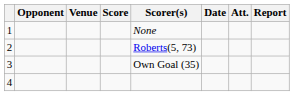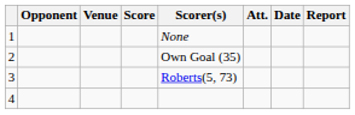 <table class="wikitable">
 <tr>
 <th></th>
 <th>Opponent</th>
 <th>Venue</th>
 <th>Score</th>
 <th>Scorer(s)</th>
+<th>Att.</th>
 <th>Date</th>
-<th>Att.</th>
 <th>Report</th>
 </tr>
 <tr>
 <td>1</td>
 <td></td>
 <td></td>
 <td></td>
 <td><em>None</em></td>
 <td></td>
 <td></td>
 <td></td>
 </tr>
 <tr>
 <td>2</td>
 <td></td>
 <td></td>
 <td></td>
-<td><a href='#'>Roberts</a>(5, 73)</td>
+<td>Own Goal (35)</td>
 <td></td>
 <td></td>
 <td></td>
 </tr>
 <tr>
 <td>3</td>
 <td></td>
 <td></td>
 <td></td>
-<td>Own Goal (35)</td>
+<td><a href='#'>Roberts</a>(5, 73)</td>
 <td></td>
 <td></td>
 <td></td>
 </tr>
 <tr>
 <td>4</td>
 <td></td>
 <td></td>
 <td></td>
 <td></td>
 <td></td>
 <td></td>
 <td></td>
 </tr>
 </table>
